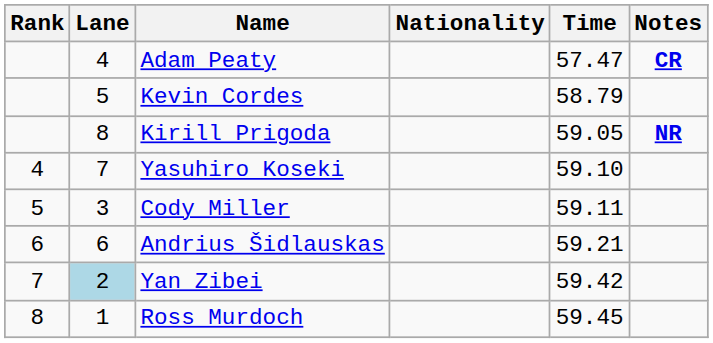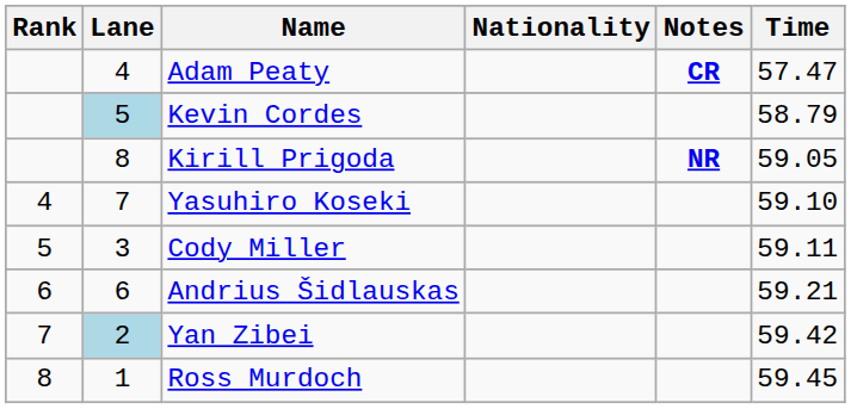 <table class="wikitable sortable" style="text-align:center">
 <tr>
 <th>Rank</th>
 <th>Lane</th>
 <th>Name</th>
 <th>Nationality</th>
+<th>Notes</th>
 <th>Time</th>
-<th>Notes</th>
 </tr>
 <tr>
 <td></td>
 <td>4</td>
 <td align=left><a href='#'>Adam Peaty</a></td>
 <td align=left></td>
+<td><strong><a href='#'>CR</a></strong></td>
 <td>57.47</td>
-<td><strong><a href='#'>CR</a></strong></td>
 </tr>
 <tr>
 <td></td>
-<td>5</td>
+<td style="background: lightblue;">5</td>
 <td align=left><a href='#'>Kevin Cordes</a></td>
 <td align=left></td>
+<td></td>
 <td>58.79</td>
-<td></td>
 </tr>
 <tr>
 <td></td>
 <td>8</td>
 <td align=left><a href='#'>Kirill Prigoda</a></td>
 <td align=left></td>
+<td><strong><a href='#'>NR</a></strong></td>
 <td>59.05</td>
-<td><strong><a href='#'>NR</a></strong></td>
 </tr>
 <tr>
 <td>4</td>
 <td>7</td>
 <td align=left><a href='#'>Yasuhiro Koseki</a></td>
 <td align=left></td>
+<td></td>
 <td>59.10</td>
-<td></td>
 </tr>
 <tr>
 <td>5</td>
 <td>3</td>
 <td align=left><a href='#'>Cody Miller</a></td>
 <td align=left></td>
+<td></td>
 <td>59.11</td>
-<td></td>
 </tr>
 <tr>
 <td>6</td>
 <td>6</td>
 <td align=left><a href='#'>Andrius Šidlauskas</a></td>
 <td align=left></td>
+<td></td>
 <td>59.21</td>
-<td></td>
 </tr>
 <tr>
 <td>7</td>
 <td style="background: lightblue;">2</td>
 <td align=left><a href='#'>Yan Zibei</a></td>
 <td align=left></td>
+<td></td>
 <td>59.42</td>
-<td></td>
 </tr>
 <tr>
 <td>8</td>
 <td>1</td>
 <td align=left><a href='#'>Ross Murdoch</a></td>
 <td align=left></td>
+<td></td>
 <td>59.45</td>
-<td></td>
 </tr>
 </table>
